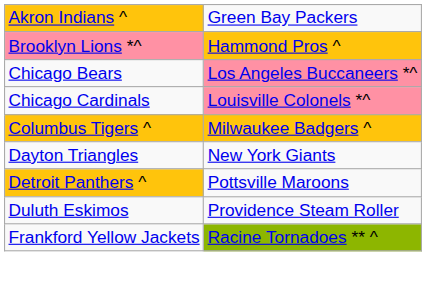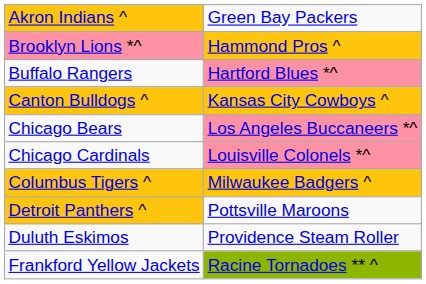 <table class="wikitable">
 <tr>
 <td style="background-color: #FFC40C"><a href='#'>Akron Indians</a> ^</td>
 <td><a href='#'>Green Bay Packers</a></td>
 </tr>
 <tr>
 <td style="background-color: #FF91A4"><a href='#'>Brooklyn Lions</a> *^</td>
 <td style="background-color: #FFC40C"><a href='#'>Hammond Pros</a> ^</td>
+</tr>
+<tr>
+<td><a href='#'>Buffalo Rangers</a></td>
+<td style="background-color: #FF91A4"><a href='#'>Hartford Blues</a> *^</td>
+</tr>
+<tr>
+<td style="background-color: #FFC40C"><a href='#'>Canton Bulldogs</a> ^</td>
+<td style="background-color: #FFC40C"><a href='#'>Kansas City Cowboys</a> ^</td>
 </tr>
 <tr>
 <td><a href='#'>Chicago Bears</a></td>
 <td style="background-color: #FF91A4"><a href='#'>Los Angeles Buccaneers</a> *^</td>
 </tr>
 <tr>
 <td><a href='#'>Chicago Cardinals</a></td>
 <td style="background-color: #FF91A4"><a href='#'>Louisville Colonels</a> *^</td>
 </tr>
 <tr>
 <td style="background-color: #FFC40C"><a href='#'>Columbus Tigers</a> ^</td>
 <td style="background-color: #FFC40C"><a href='#'>Milwaukee Badgers</a> ^</td>
 </tr>
 <tr>
-<td><a href='#'>Dayton Triangles</a></td>
-<td><a href='#'>New York Giants</a></td>
-</tr>
-<tr>
 <td style="background-color: #FFC40C"><a href='#'>Detroit Panthers</a> ^</td>
 <td><a href='#'>Pottsville Maroons</a></td>
 </tr>
 <tr>
 <td><a href='#'>Duluth Eskimos</a></td>
 <td><a href='#'>Providence Steam Roller</a></td>
 </tr>
 <tr>
 <td><a href='#'>Frankford Yellow Jackets</a></td>
 <td style="background-color: #8DB600"><a href='#'><span>Racine Tornadoes</span></a> ** ^</td>
 </tr>
 </table>
